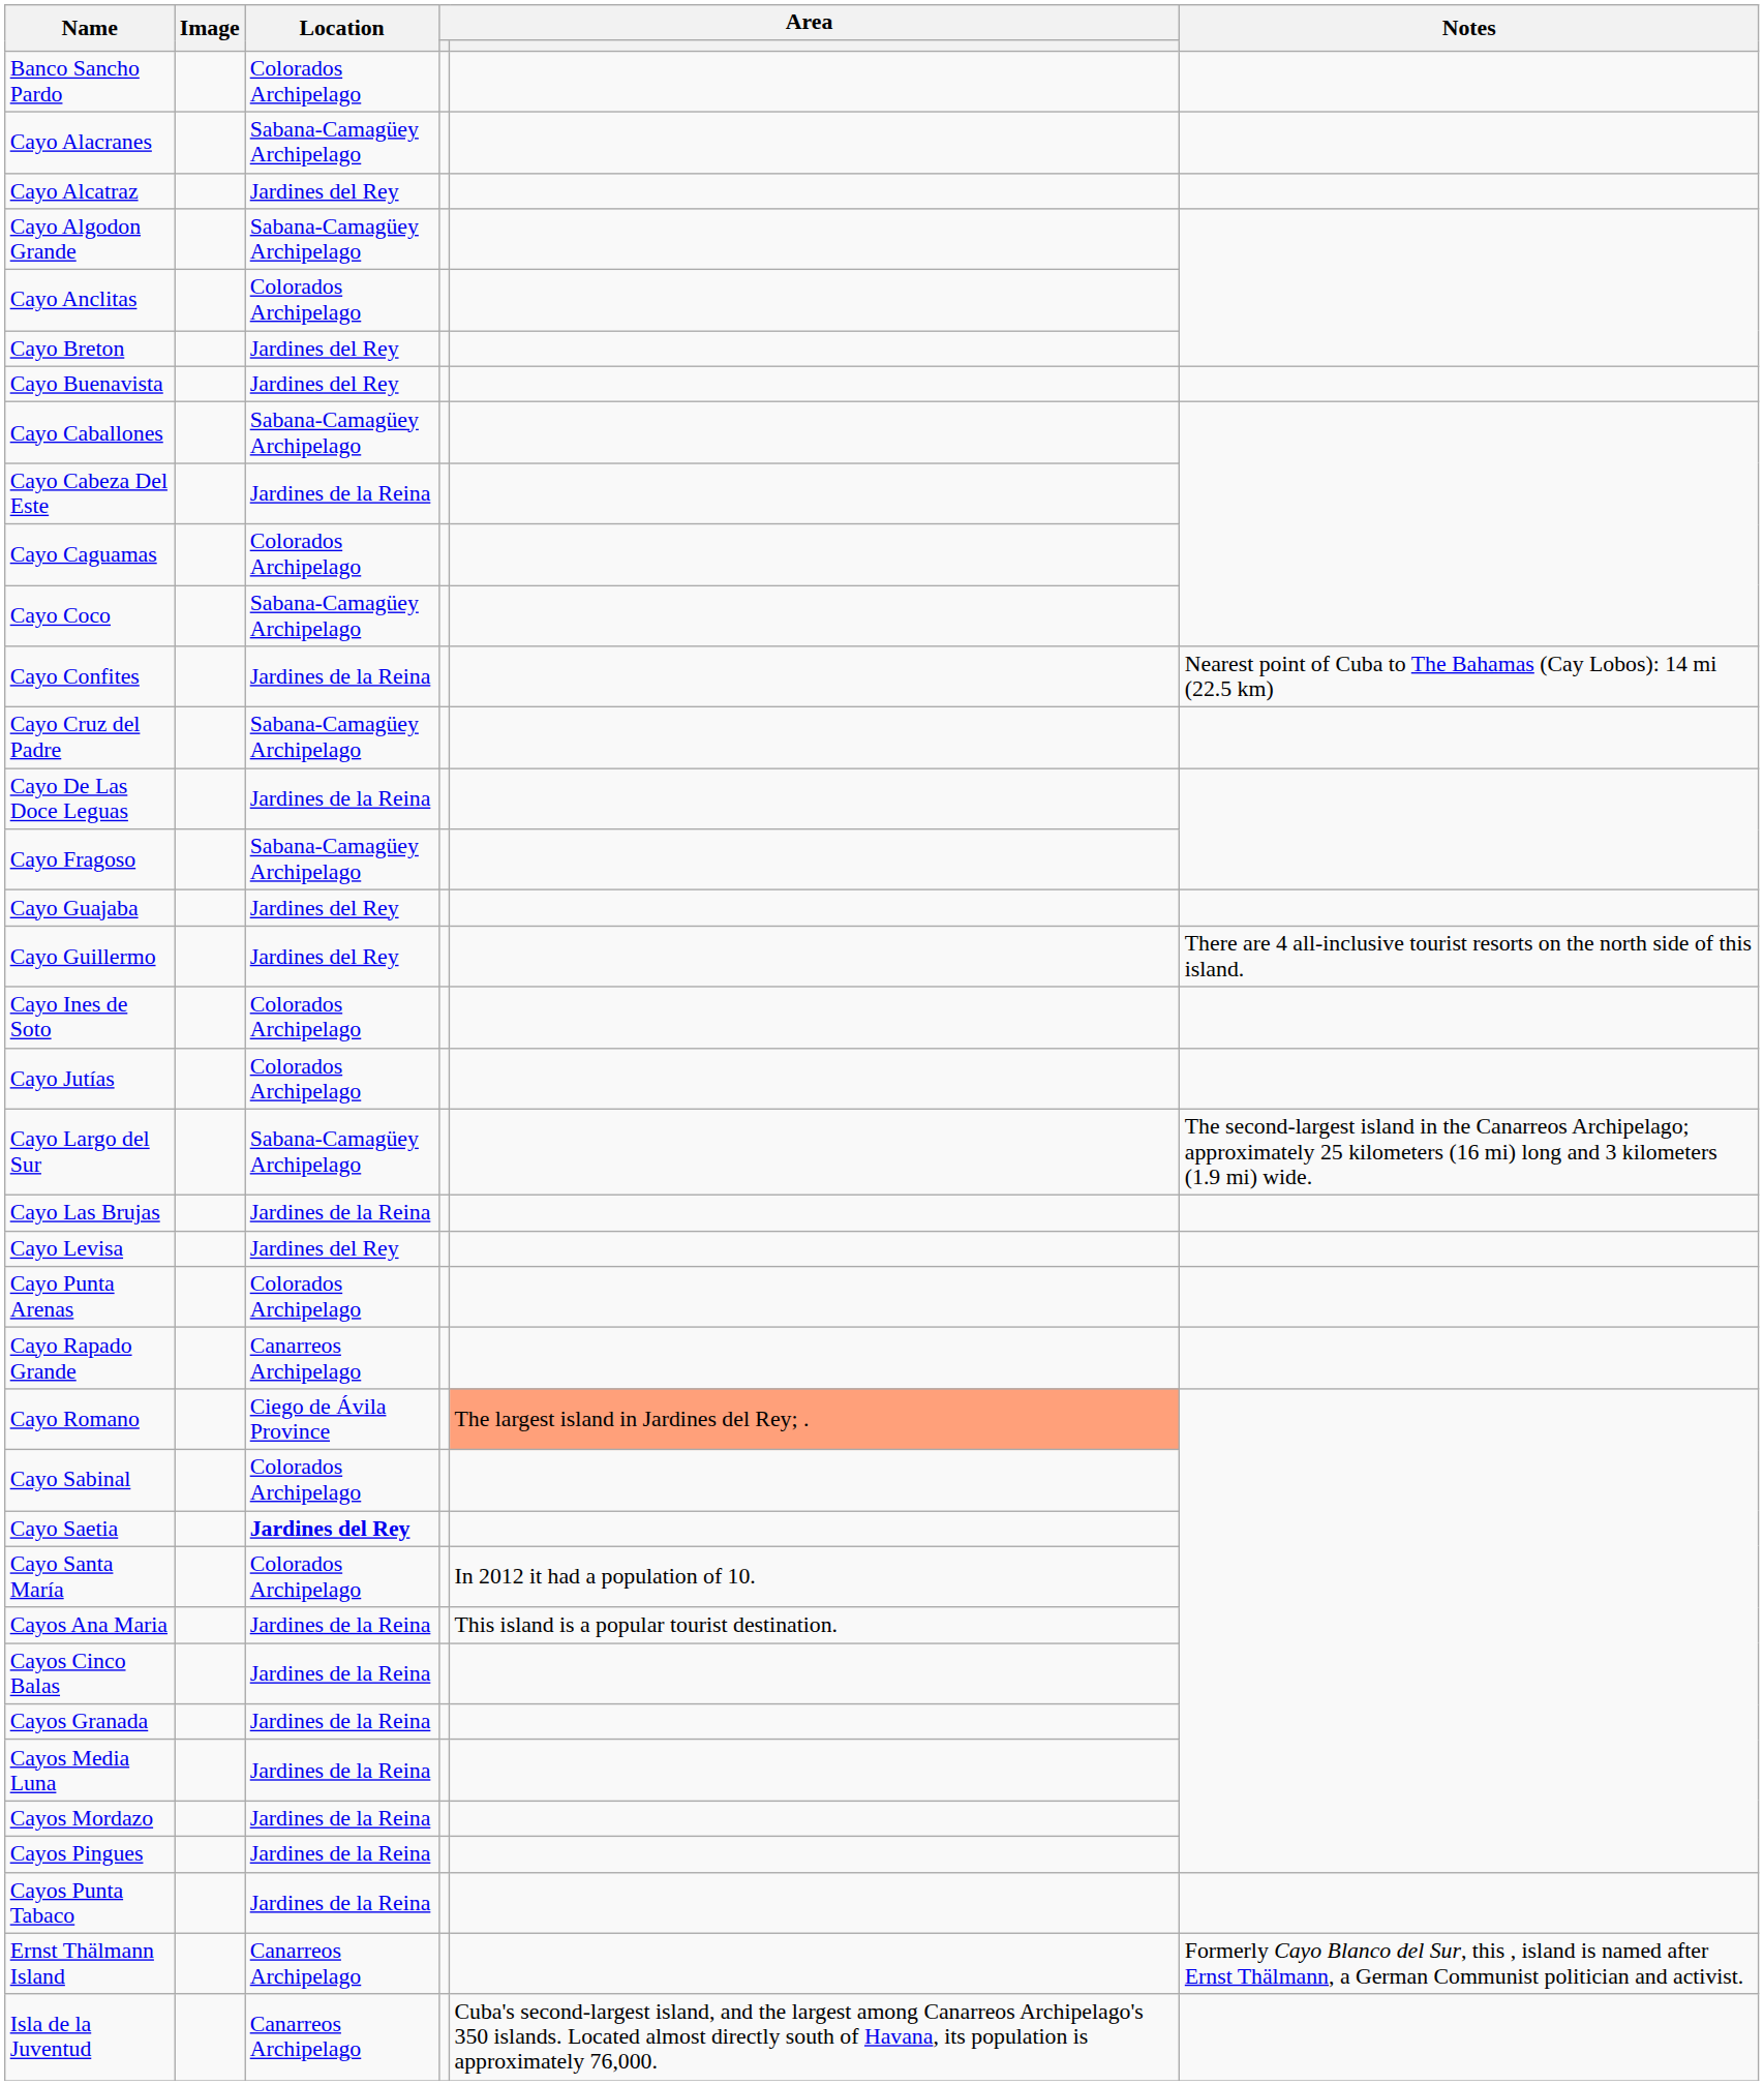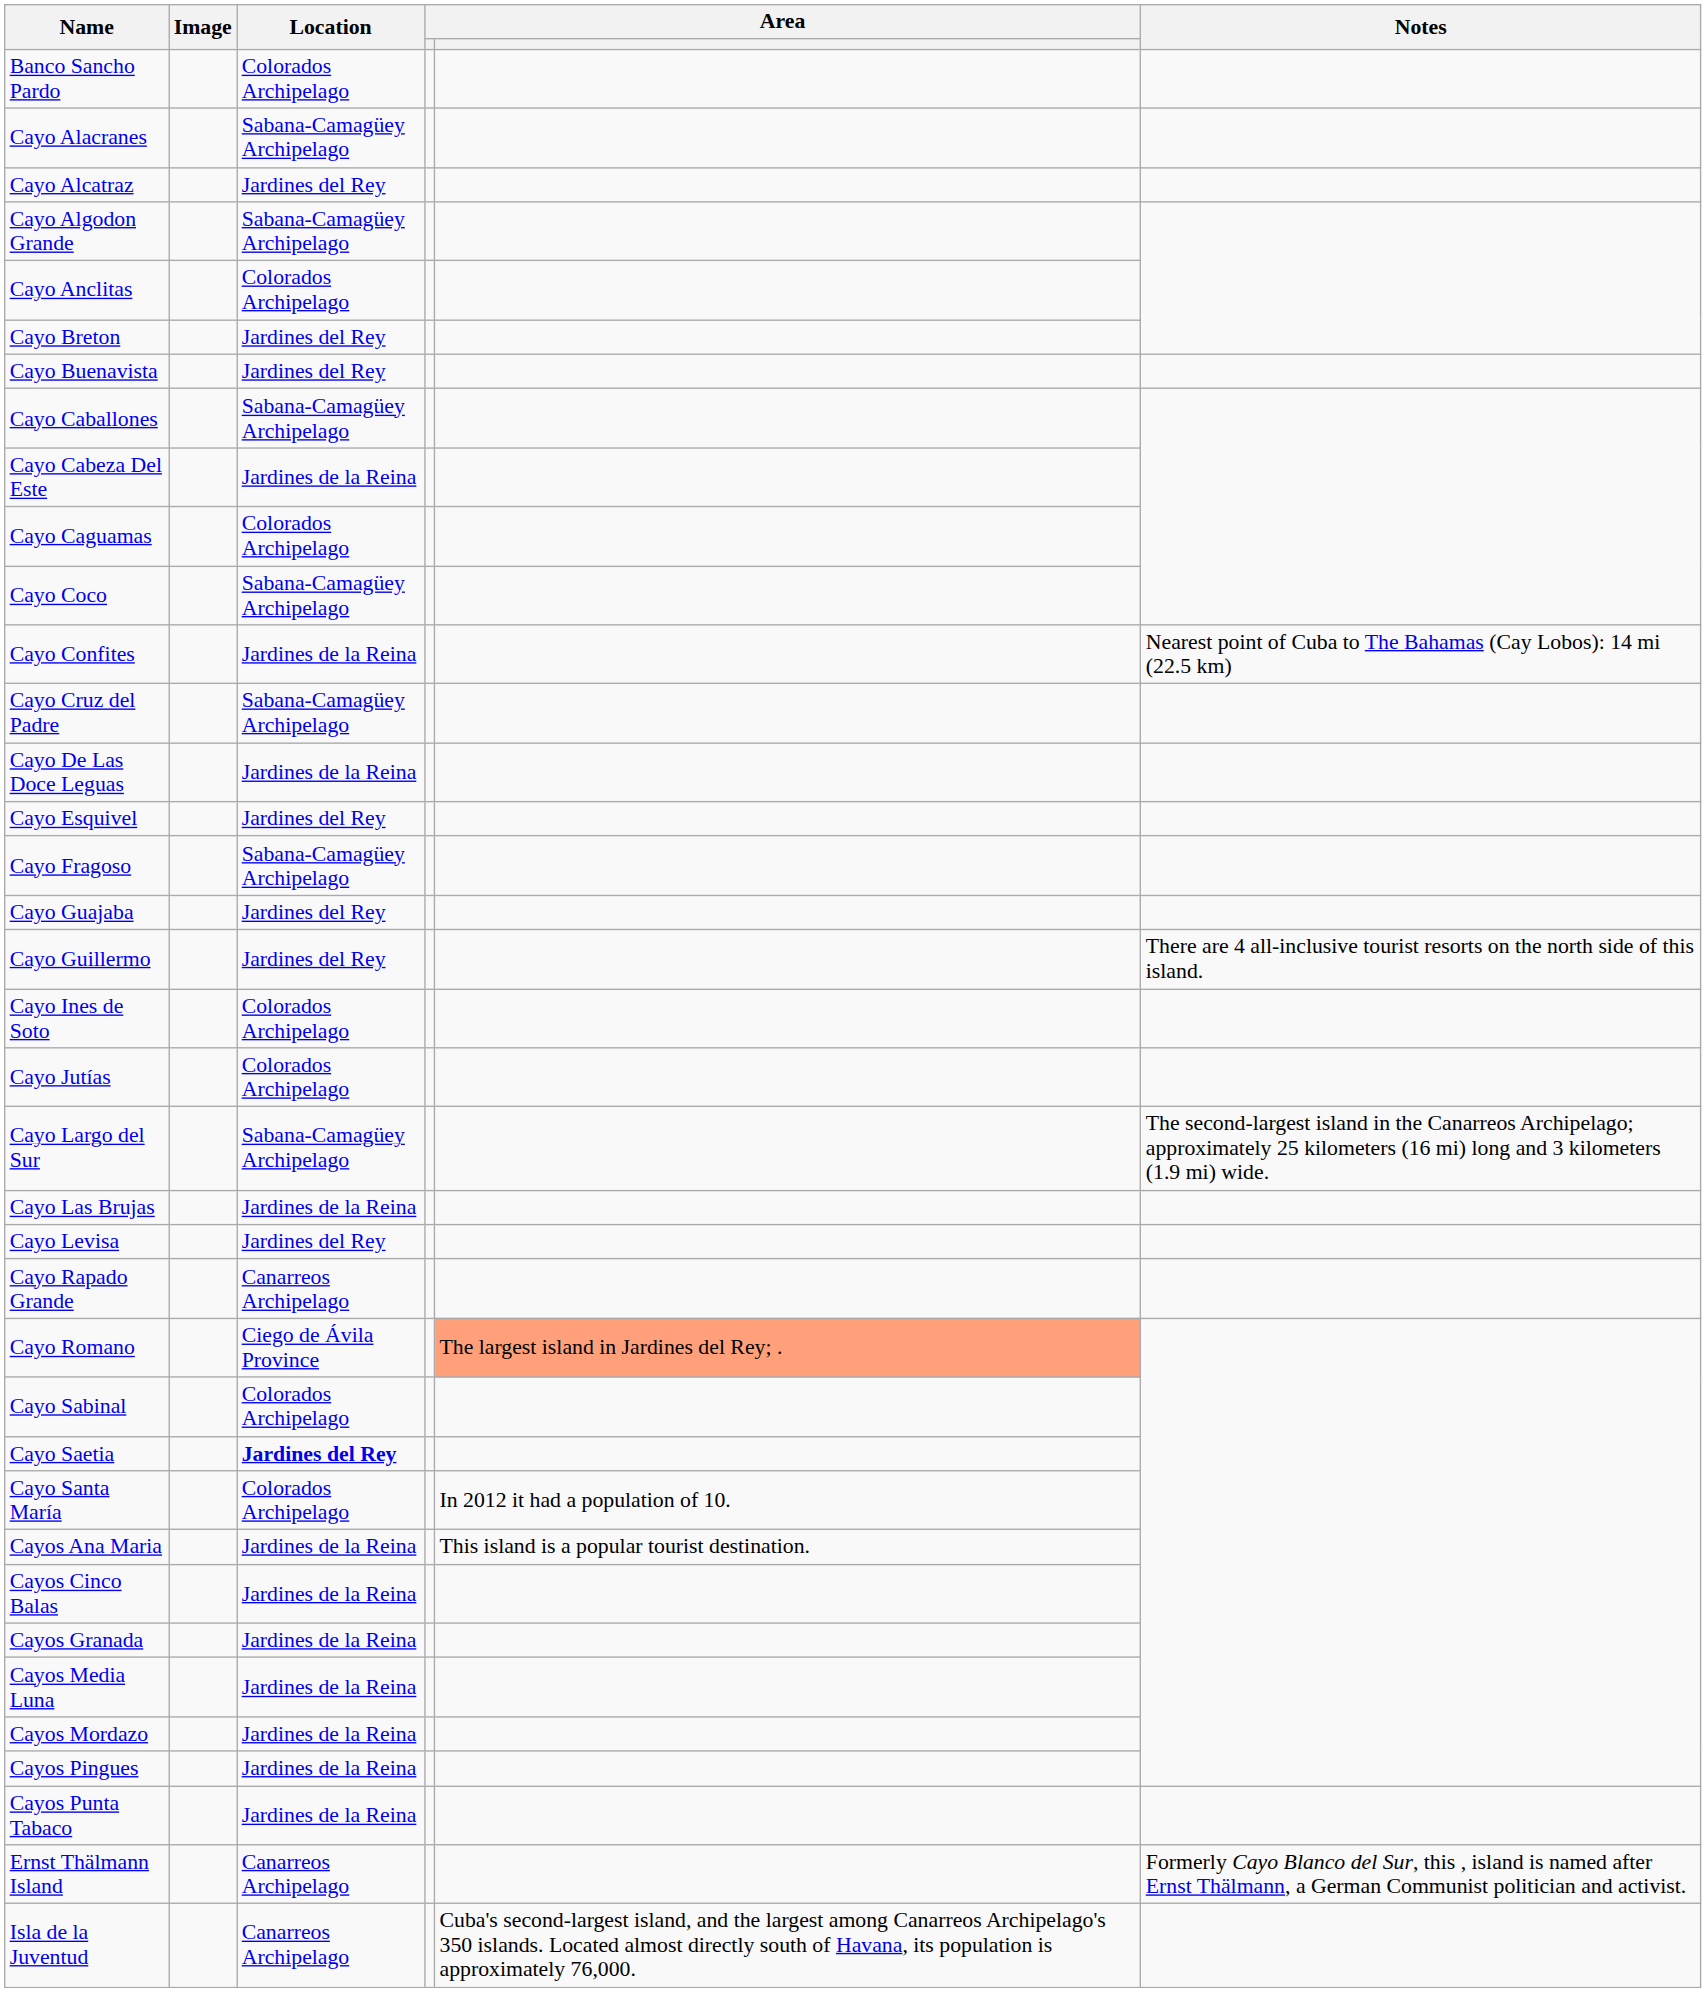 <table class="wikitable sortable">
 <tr>
 <th rowspan=2>Name</th>
 <th rowspan=2 class="unsortable">Image</th>
 <th rowspan=2>Location</th>
 <th colspan=2>Area</th>
 <th rowspan=2>Notes</th>
 </tr>
 <tr>
 <th></th>
 <th></th>
 </tr>
 <tr>
 <td><a href='#'>Banco Sancho Pardo</a></td>
 <td></td>
 <td><a href='#'>Colorados Archipelago</a></td>
 <td></td>
 <td></td>
 <td></td>
 </tr>
 <tr>
 <td><a href='#'>Cayo Alacranes</a></td>
 <td></td>
 <td><a href='#'>Sabana-Camagüey Archipelago</a></td>
 <td></td>
 <td></td>
 <td></td>
 </tr>
 <tr>
 <td><a href='#'>Cayo Alcatraz</a></td>
 <td></td>
 <td><a href='#'>Jardines del Rey</a></td>
 <td></td>
 <td></td>
 <td></td>
 </tr>
 <tr>
 <td><a href='#'>Cayo Algodon Grande</a></td>
 <td></td>
 <td><a href='#'>Sabana-Camagüey Archipelago</a></td>
 <td></td>
 <td></td>
 </tr>
 <tr>
 <td><a href='#'>Cayo Anclitas</a></td>
 <td></td>
 <td><a href='#'>Colorados Archipelago</a></td>
 <td></td>
 <td></td>
 </tr>
 <tr>
 <td><a href='#'>Cayo Breton</a></td>
 <td></td>
 <td><a href='#'>Jardines del Rey</a></td>
 <td></td>
 <td></td>
 </tr>
 <tr>
 <td><a href='#'>Cayo Buenavista</a></td>
 <td></td>
 <td><a href='#'>Jardines del Rey</a></td>
 <td></td>
 <td></td>
 <td></td>
 </tr>
 <tr>
 <td><a href='#'>Cayo Caballones</a></td>
 <td></td>
 <td><a href='#'>Sabana-Camagüey Archipelago</a></td>
 <td></td>
 <td></td>
 </tr>
 <tr>
 <td><a href='#'>Cayo Cabeza Del Este</a></td>
 <td></td>
 <td><a href='#'>Jardines de la Reina</a></td>
 <td></td>
 <td></td>
 </tr>
 <tr>
 <td><a href='#'>Cayo Caguamas</a></td>
 <td></td>
 <td><a href='#'>Colorados Archipelago</a></td>
 <td></td>
 <td></td>
 </tr>
 <tr>
 <td><a href='#'>Cayo Coco</a></td>
 <td></td>
 <td><a href='#'>Sabana-Camagüey Archipelago</a></td>
 <td></td>
 <td></td>
 </tr>
 <tr>
 <td><a href='#'>Cayo Confites</a></td>
 <td></td>
 <td><a href='#'>Jardines de la Reina</a></td>
 <td></td>
 <td></td>
 <td>Nearest point of Cuba to <a href='#'>The Bahamas</a> (Cay Lobos): 14 mi (22.5 km)</td>
 </tr>
 <tr>
 <td><a href='#'>Cayo Cruz del Padre</a></td>
 <td></td>
 <td><a href='#'>Sabana-Camagüey Archipelago</a></td>
 <td></td>
 <td></td>
 <td></td>
 </tr>
 <tr>
 <td><a href='#'>Cayo De Las Doce Leguas</a></td>
 <td></td>
 <td><a href='#'>Jardines de la Reina</a></td>
 <td></td>
 <td></td>
 </tr>
 <tr>
+<td><a href='#'>Cayo Esquivel</a></td>
+<td></td>
+<td><a href='#'>Jardines del Rey</a></td>
+<td></td>
+<td></td>
+<td></td>
+</tr>
+<tr>
 <td><a href='#'>Cayo Fragoso</a></td>
 <td></td>
 <td><a href='#'>Sabana-Camagüey Archipelago</a></td>
 <td></td>
 <td></td>
 </tr>
 <tr>
 <td><a href='#'>Cayo Guajaba</a></td>
 <td></td>
 <td><a href='#'>Jardines del Rey</a></td>
 <td></td>
 <td></td>
 <td></td>
 </tr>
 <tr>
 <td><a href='#'>Cayo Guillermo</a></td>
 <td></td>
 <td><a href='#'>Jardines del Rey</a></td>
 <td></td>
 <td></td>
 <td>There are 4 all-inclusive tourist resorts on the north side of this island.</td>
 </tr>
 <tr>
 <td><a href='#'>Cayo Ines de Soto</a></td>
 <td></td>
 <td><a href='#'>Colorados Archipelago</a></td>
 <td></td>
 <td></td>
 <td></td>
 </tr>
 <tr>
 <td><a href='#'>Cayo Jutías</a></td>
 <td></td>
 <td><a href='#'>Colorados Archipelago</a></td>
 <td></td>
 <td></td>
 <td></td>
 </tr>
 <tr>
 <td><a href='#'>Cayo Largo del Sur</a></td>
 <td></td>
 <td><a href='#'>Sabana-Camagüey Archipelago</a></td>
 <td></td>
 <td></td>
 <td>The second-largest island in the Canarreos Archipelago; approximately 25 kilometers (16 mi) long and 3 kilometers (1.9 mi) wide.</td>
 </tr>
 <tr>
 <td><a href='#'>Cayo Las Brujas</a></td>
 <td></td>
 <td><a href='#'>Jardines de la Reina</a></td>
 <td></td>
 <td></td>
 <td></td>
 </tr>
 <tr>
 <td><a href='#'>Cayo Levisa</a></td>
 <td></td>
 <td><a href='#'>Jardines del Rey</a></td>
-<td></td>
-<td></td>
-</tr>
-<tr>
-<td><a href='#'>Cayo Punta Arenas</a></td>
-<td></td>
-<td><a href='#'>Colorados Archipelago</a></td>
-<td></td>
 <td></td>
 <td></td>
 </tr>
 <tr>
 <td><a href='#'>Cayo Rapado Grande</a></td>
 <td></td>
 <td><a href='#'>Canarreos Archipelago</a></td>
 <td></td>
 <td></td>
 <td></td>
 </tr>
 <tr>
 <td><a href='#'>Cayo Romano</a></td>
 <td></td>
 <td><a href='#'>Ciego de Ávila Province</a></td>
 <td></td>
 <td style="background: lightsalmon;">The largest island in Jardines del Rey; .</td>
 </tr>
 <tr>
 <td><a href='#'>Cayo Sabinal</a></td>
 <td></td>
 <td><a href='#'>Colorados Archipelago</a></td>
 <td></td>
 <td></td>
 </tr>
 <tr>
 <td><a href='#'>Cayo Saetia</a></td>
 <td></td>
 <td><strong><a href='#'>Jardines del Rey</a></strong></td>
 <td></td>
 <td></td>
 </tr>
 <tr>
 <td><a href='#'>Cayo Santa María</a></td>
 <td></td>
 <td><a href='#'>Colorados Archipelago</a></td>
 <td></td>
 <td>In 2012 it had a population of 10.</td>
 </tr>
 <tr>
 <td><a href='#'>Cayos Ana Maria</a></td>
 <td></td>
 <td><a href='#'>Jardines de la Reina</a></td>
 <td></td>
 <td>This island is a popular tourist destination.</td>
 </tr>
 <tr>
 <td><a href='#'>Cayos Cinco Balas</a></td>
 <td></td>
 <td><a href='#'>Jardines de la Reina</a></td>
 <td></td>
 <td></td>
 </tr>
 <tr>
 <td><a href='#'>Cayos Granada</a></td>
 <td></td>
 <td><a href='#'>Jardines de la Reina</a></td>
 <td></td>
 <td></td>
 </tr>
 <tr>
 <td><a href='#'>Cayos Media Luna</a></td>
 <td></td>
 <td><a href='#'>Jardines de la Reina</a></td>
 <td></td>
 <td></td>
 </tr>
 <tr>
 <td><a href='#'>Cayos Mordazo</a></td>
 <td></td>
 <td><a href='#'>Jardines de la Reina</a></td>
 <td></td>
 <td></td>
 </tr>
 <tr>
 <td><a href='#'>Cayos Pingues</a></td>
 <td></td>
 <td><a href='#'>Jardines de la Reina</a></td>
 <td></td>
 <td></td>
 </tr>
 <tr>
 <td><a href='#'>Cayos Punta Tabaco</a></td>
 <td></td>
 <td><a href='#'>Jardines de la Reina</a></td>
 <td></td>
 <td></td>
 <td></td>
 </tr>
 <tr>
 <td><a href='#'>Ernst Thälmann Island</a></td>
 <td></td>
 <td><a href='#'>Canarreos Archipelago</a></td>
 <td></td>
 <td></td>
 <td>Formerly <em>Cayo Blanco del Sur</em>, this ,  island is named after <a href='#'>Ernst Thälmann</a>, a German Communist politician and activist.</td>
 </tr>
 <tr>
 <td><a href='#'>Isla de la Juventud</a></td>
 <td></td>
 <td><a href='#'>Canarreos Archipelago</a></td>
 <td></td>
 <td>Cuba's second-largest island, and the largest among Canarreos Archipelago's 350 islands. Located almost directly south of <a href='#'>Havana</a>, its population is approximately 76,000.</td>
 </tr>
 </table>
